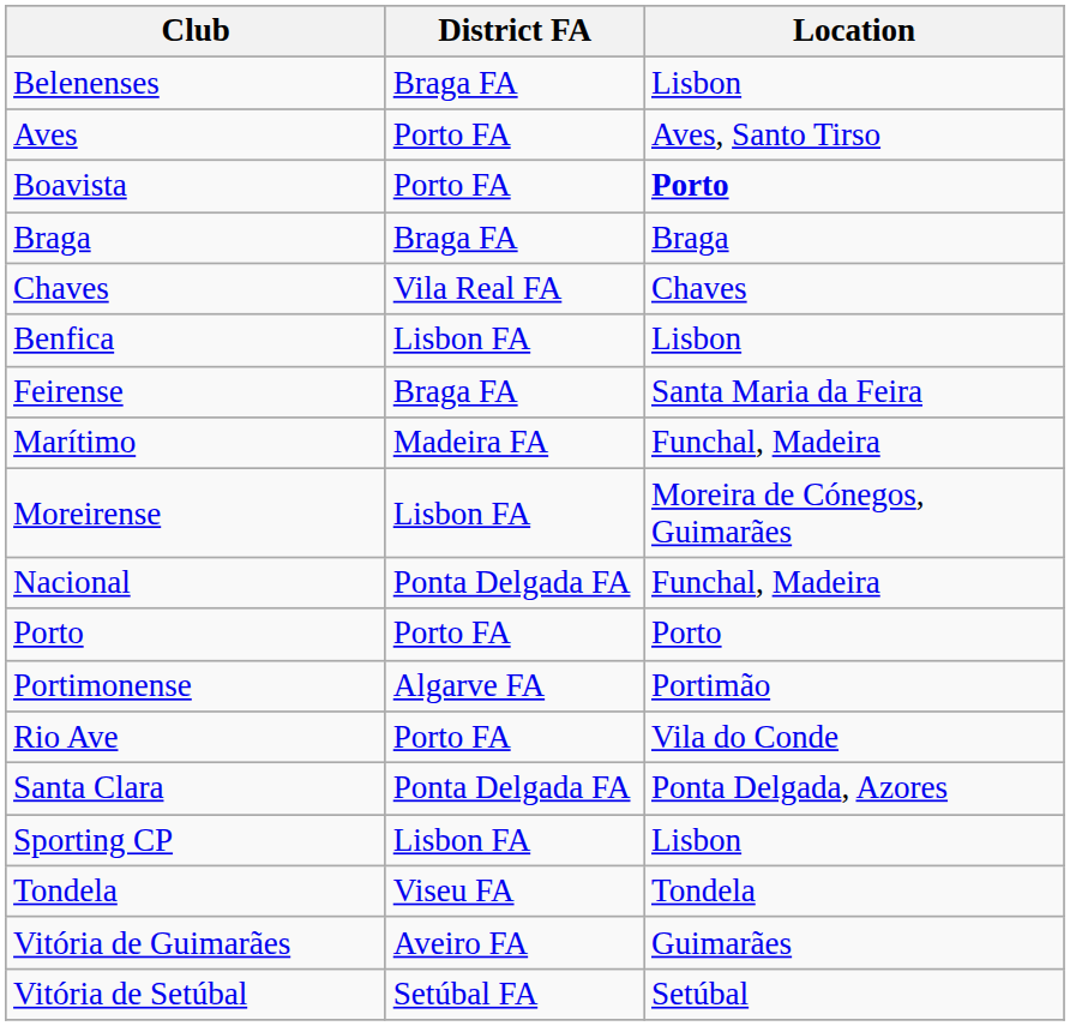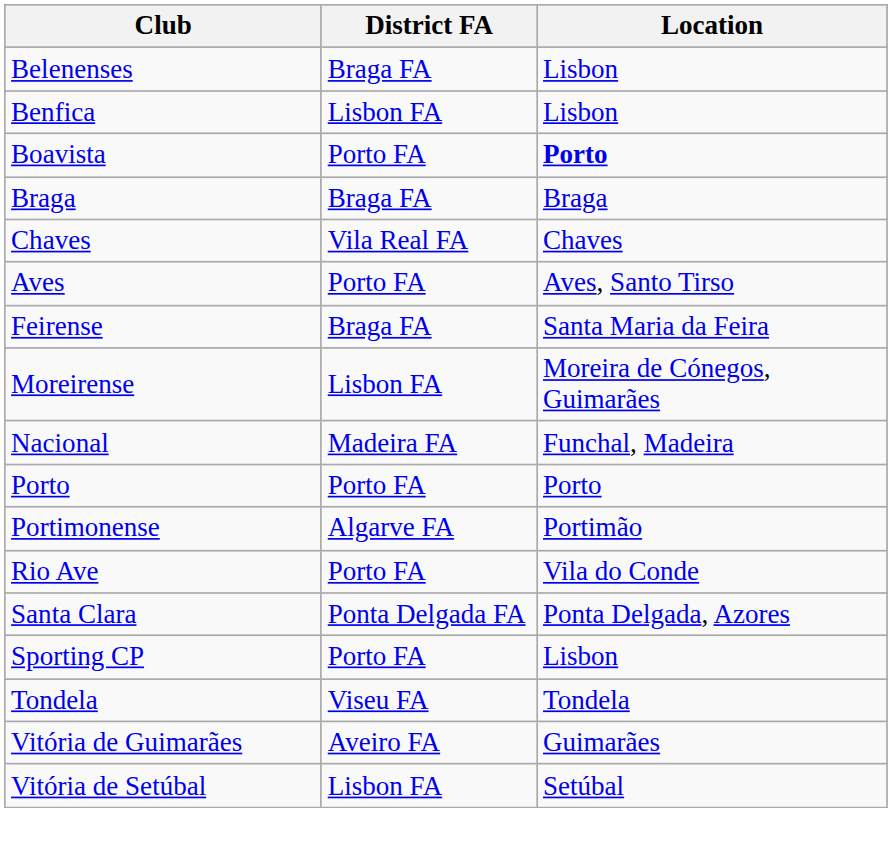 <table class="wikitable sortable">
 <tr>
 <th width=180>Club</th>
 <th width=120>District FA</th>
 <th width=200>Location</th>
 </tr>
 <tr>
 <td><a href='#'>Belenenses</a></td>
 <td><a href='#'>Braga FA</a></td>
 <td><a href='#'>Lisbon</a></td>
 </tr>
 <tr>
-<td><a href='#'>Aves</a></td>
-<td><a href='#'>Porto FA</a></td>
-<td><a href='#'>Aves</a>, <a href='#'>Santo Tirso</a></td>
+<td><a href='#'>Benfica</a></td>
+<td><a href='#'>Lisbon FA</a></td>
+<td><a href='#'>Lisbon</a></td>
 </tr>
 <tr>
 <td><a href='#'>Boavista</a></td>
 <td><a href='#'>Porto FA</a></td>
 <td><strong><a href='#'>Porto</a></strong></td>
 </tr>
 <tr>
 <td><a href='#'>Braga</a></td>
 <td><a href='#'>Braga FA</a></td>
 <td><a href='#'>Braga</a></td>
 </tr>
 <tr>
 <td><a href='#'>Chaves</a></td>
 <td><a href='#'>Vila Real FA</a></td>
 <td><a href='#'>Chaves</a></td>
 </tr>
 <tr>
-<td><a href='#'>Benfica</a></td>
-<td><a href='#'>Lisbon FA</a></td>
-<td><a href='#'>Lisbon</a></td>
+<td><a href='#'>Aves</a></td>
+<td><a href='#'>Porto FA</a></td>
+<td><a href='#'>Aves</a>, <a href='#'>Santo Tirso</a></td>
 </tr>
 <tr>
 <td><a href='#'>Feirense</a></td>
 <td><a href='#'>Braga FA</a></td>
 <td><a href='#'>Santa Maria da Feira</a></td>
-</tr>
-<tr>
-<td><a href='#'>Marítimo</a></td>
-<td><a href='#'>Madeira FA</a></td>
-<td><a href='#'>Funchal</a>, <a href='#'>Madeira</a></td>
 </tr>
 <tr>
 <td><a href='#'>Moreirense</a></td>
 <td><a href='#'>Lisbon FA</a></td>
 <td><a href='#'>Moreira de Cónegos</a>, <a href='#'>Guimarães</a></td>
 </tr>
 <tr>
 <td><a href='#'>Nacional</a></td>
-<td><a href='#'>Ponta Delgada FA</a></td>
+<td><a href='#'>Madeira FA</a></td>
 <td><a href='#'>Funchal</a>, <a href='#'>Madeira</a></td>
 </tr>
 <tr>
 <td><a href='#'>Porto</a></td>
 <td><a href='#'>Porto FA</a></td>
 <td><a href='#'>Porto</a></td>
 </tr>
 <tr>
 <td><a href='#'>Portimonense</a></td>
 <td><a href='#'>Algarve FA</a></td>
 <td><a href='#'>Portimão</a></td>
 </tr>
 <tr>
 <td><a href='#'>Rio Ave</a></td>
 <td><a href='#'>Porto FA</a></td>
 <td><a href='#'>Vila do Conde</a></td>
 </tr>
 <tr>
 <td><a href='#'>Santa Clara</a></td>
 <td><a href='#'>Ponta Delgada FA</a></td>
 <td><a href='#'>Ponta Delgada</a>, <a href='#'>Azores</a></td>
 </tr>
 <tr>
 <td><a href='#'>Sporting CP</a></td>
-<td><a href='#'>Lisbon FA</a></td>
+<td><a href='#'>Porto FA</a></td>
 <td><a href='#'>Lisbon</a></td>
 </tr>
 <tr>
 <td><a href='#'>Tondela</a></td>
 <td><a href='#'>Viseu FA</a></td>
 <td><a href='#'>Tondela</a></td>
 </tr>
 <tr>
 <td><a href='#'>Vitória de Guimarães</a></td>
 <td><a href='#'>Aveiro FA</a></td>
 <td><a href='#'>Guimarães</a></td>
 </tr>
 <tr>
 <td><a href='#'>Vitória de Setúbal</a></td>
-<td><a href='#'>Setúbal FA</a></td>
+<td><a href='#'>Lisbon FA</a></td>
 <td><a href='#'>Setúbal</a></td>
 </tr>
 </table>
